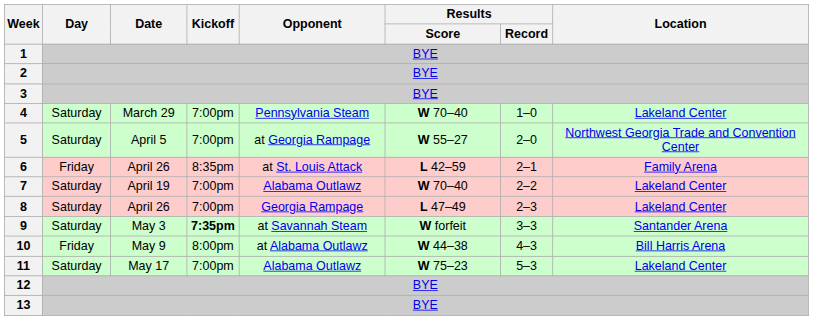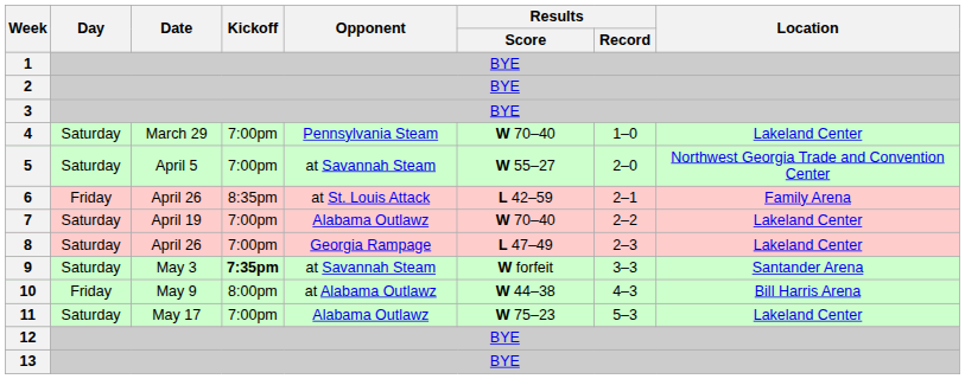 <table class="wikitable">
 <tr>
 <th rowspan="2" width="40">Week</th>
 <th rowspan="2" width="80">Day</th>
 <th rowspan="2" width="90">Date</th>
 <th rowspan="2" width="60">Kickoff</th>
 <th rowspan="2" width="180">Opponent</th>
 <th colspan="2" width="200">Results</th>
 <th rowspan="2" width="320">Location</th>
 </tr>
 <tr>
 <th width="140">Score</th>
 <th width="60">Record</th>
 </tr>
 <tr align="center" bgcolor="#CCCCCC">
 <th>1</th>
 <td colSpan=7><a href='#'>BYE</a></td>
 </tr>
 <tr align="center" bgcolor="#CCCCCC">
 <th>2</th>
 <td colSpan=7><a href='#'>BYE</a></td>
 </tr>
 <tr align="center" bgcolor="#CCCCCC">
 <th>3</th>
 <td colSpan=7><a href='#'>BYE</a></td>
 </tr>
 <tr align="center" bgcolor="#CCFFCC">
 <th>4</th>
 <td>Saturday</td>
 <td>March 29</td>
 <td>7:00pm</td>
 <td><a href='#'>Pennsylvania Steam</a></td>
 <td><strong>W</strong> 70–40</td>
 <td>1–0</td>
 <td><a href='#'>Lakeland Center</a></td>
 </tr>
 <tr align="center" bgcolor="#CCFFCC">
 <th>5</th>
 <td>Saturday</td>
 <td>April 5</td>
 <td>7:00pm</td>
-<td>at <a href='#'>Georgia Rampage</a></td>
+<td>at <a href='#'>Savannah Steam</a></td>
 <td><strong>W</strong> 55–27</td>
 <td>2–0</td>
 <td><a href='#'>Northwest Georgia Trade and Convention Center</a></td>
 </tr>
 <tr align="center" bgcolor="#FFCCCC">
 <th>6</th>
 <td>Friday</td>
 <td>April 26</td>
 <td>8:35pm</td>
 <td>at <a href='#'>St. Louis Attack</a></td>
 <td><strong>L</strong> 42–59</td>
 <td>2–1</td>
 <td><a href='#'>Family Arena</a></td>
 </tr>
 <tr align="center" bgcolor="#FFCCCC">
 <th>7</th>
 <td>Saturday</td>
 <td>April 19</td>
 <td>7:00pm</td>
 <td><a href='#'>Alabama Outlawz</a></td>
 <td><strong>W</strong> 70–40</td>
 <td>2–2</td>
 <td><a href='#'>Lakeland Center</a></td>
 </tr>
 <tr align="center" bgcolor="#FFCCCC">
 <th>8</th>
 <td>Saturday</td>
 <td>April 26</td>
 <td>7:00pm</td>
 <td><a href='#'>Georgia Rampage</a></td>
 <td><strong>L</strong> 47–49</td>
 <td>2–3</td>
 <td><a href='#'>Lakeland Center</a></td>
 </tr>
 <tr align="center" bgcolor="#CCFFCC">
 <th>9</th>
 <td>Saturday</td>
 <td>May 3</td>
 <td><strong>7:35pm</strong></td>
 <td>at <a href='#'>Savannah Steam</a></td>
 <td><strong>W</strong> forfeit</td>
 <td>3–3</td>
 <td><a href='#'>Santander Arena</a></td>
 </tr>
 <tr align="center" bgcolor="#CCFFCC">
 <th>10</th>
 <td>Friday</td>
 <td>May 9</td>
 <td>8:00pm</td>
 <td>at <a href='#'>Alabama Outlawz</a></td>
 <td><strong>W</strong> 44–38</td>
 <td>4–3</td>
 <td><a href='#'>Bill Harris Arena</a></td>
 </tr>
 <tr align="center" bgcolor="#CCFFCC">
 <th>11</th>
 <td>Saturday</td>
 <td>May 17</td>
 <td>7:00pm</td>
 <td><a href='#'>Alabama Outlawz</a></td>
 <td><strong>W</strong> 75–23</td>
 <td>5–3</td>
 <td><a href='#'>Lakeland Center</a></td>
 </tr>
 <tr align="center" bgcolor="#CCCCCC">
 <th>12</th>
 <td colSpan=7><a href='#'>BYE</a></td>
 </tr>
 <tr align="center" bgcolor="#CCCCCC">
 <th>13</th>
 <td colSpan=7><a href='#'>BYE</a></td>
 </tr>
 </table>
